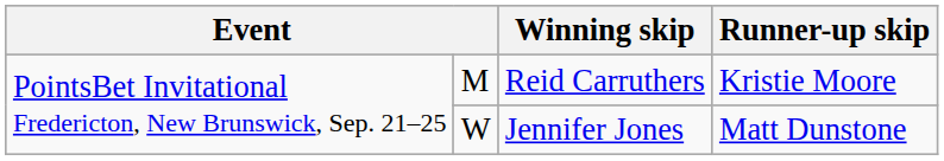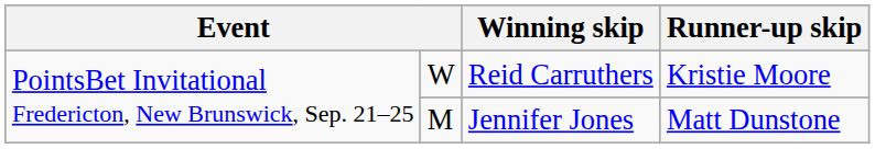 <table class="wikitable">
 <tr>
 <th colspan="2">Event</th>
 <th>Winning skip</th>
 <th>Runner-up skip</th>
 </tr>
 <tr>
 <td rowspan="2"><a href='#'>PointsBet Invitational</a> <br> <small><a href='#'>Fredericton</a>, <a href='#'>New Brunswick</a>, Sep. 21–25</small></td>
-<td>M</td>
+<td>W</td>
 <td> <a href='#'>Reid Carruthers</a></td>
 <td> <a href='#'>Kristie Moore</a></td>
 </tr>
 <tr>
-<td>W</td>
+<td>M</td>
 <td> <a href='#'>Jennifer Jones</a></td>
 <td> <a href='#'>Matt Dunstone</a></td>
 </tr>
 </table>
